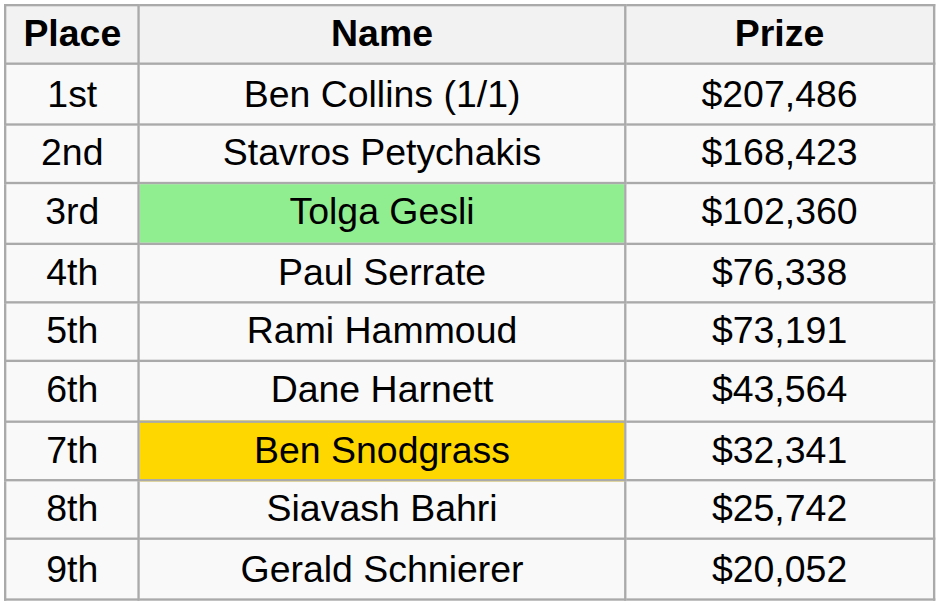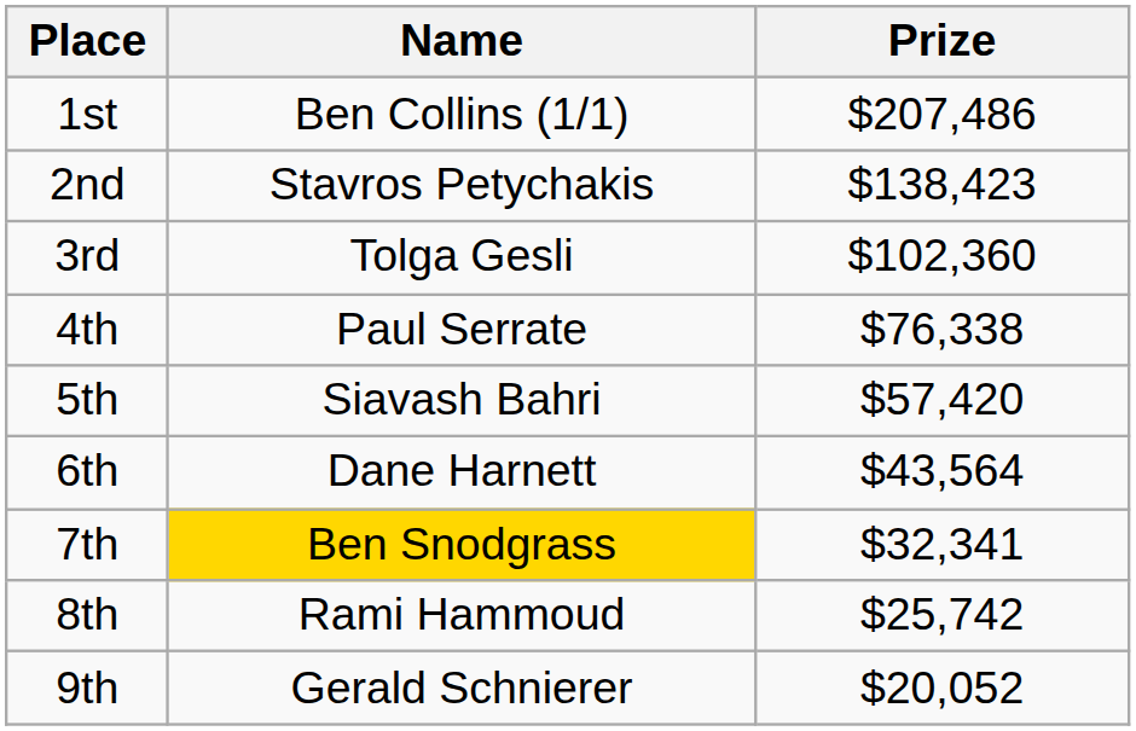 <table class="wikitable">
 <tr>
 <th width="50">Place</th>
 <th width="200">Name</th>
 <th width="125">Prize</th>
 </tr>
 <tr>
 <td align=center>1st</td>
 <td align=center> Ben Collins (1/1)</td>
 <td align=center>$207,486</td>
 </tr>
 <tr>
 <td align=center>2nd</td>
 <td align=center> Stavros Petychakis</td>
-<td align=center>$168,423</td>
+<td align=center>$138,423</td>
 </tr>
 <tr>
 <td align=center>3rd</td>
-<td align=center style="background: lightgreen;"> Tolga Gesli</td>
+<td align=center> Tolga Gesli</td>
 <td align=center>$102,360</td>
 </tr>
 <tr>
 <td align=center>4th</td>
 <td align=center> Paul Serrate</td>
 <td align=center>$76,338</td>
 </tr>
 <tr>
 <td align=center>5th</td>
-<td align=center> Rami Hammoud</td>
-<td align=center>$73,191</td>
+<td align=center> Siavash Bahri</td>
+<td align=center>$57,420</td>
 </tr>
 <tr>
 <td align=center>6th</td>
 <td align=center> Dane Harnett</td>
 <td align=center>$43,564</td>
 </tr>
 <tr>
 <td align=center>7th</td>
 <td align=center style="background: gold;"> Ben Snodgrass</td>
 <td align=center>$32,341</td>
 </tr>
 <tr>
 <td align=center>8th</td>
-<td align=center> Siavash Bahri</td>
+<td align=center> Rami Hammoud</td>
 <td align=center>$25,742</td>
 </tr>
 <tr>
 <td align=center>9th</td>
 <td align=center> Gerald Schnierer</td>
 <td align=center>$20,052</td>
 </tr>
 </table>
